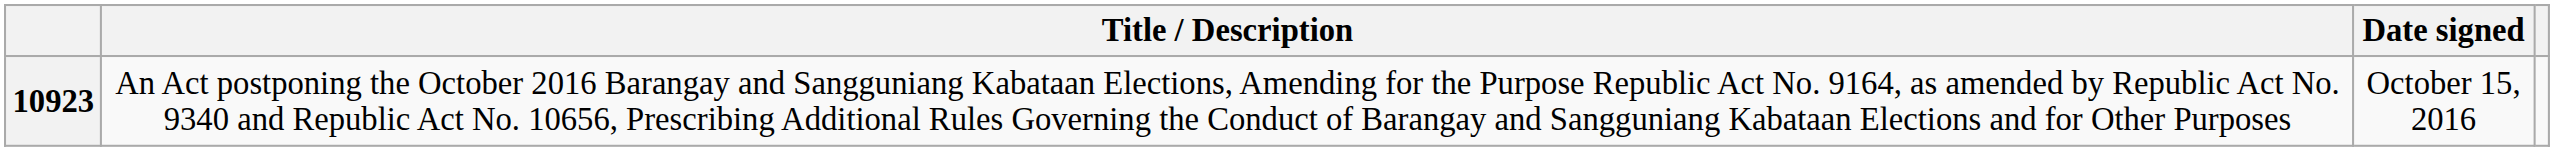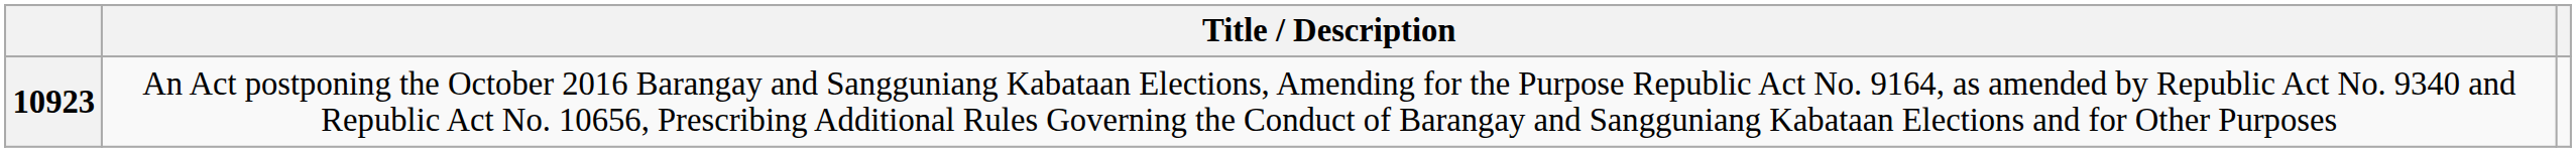 <table class="wikitable sortable" style="text-align:center;">
 <tr>
 <th scope="col"></th>
 <th scope="col">Title / Description</th>
-<th scope="col">Date signed</th>
 <th scope="col" class="unsortable"><br></th>
 </tr>
 <tr>
 <th scope="row">10923</th>
 <td>An Act postponing the October 2016 Barangay and Sangguniang Kabataan Elections, Amending for the Purpose Republic Act No. 9164, as amended by Republic Act No. 9340 and Republic Act No. 10656, Prescribing Additional Rules Governing the Conduct of Barangay and Sangguniang Kabataan Elections and for Other Purposes</td>
-<td>October 15, 2016</td>
 <td></td>
 </tr>
 </table>
